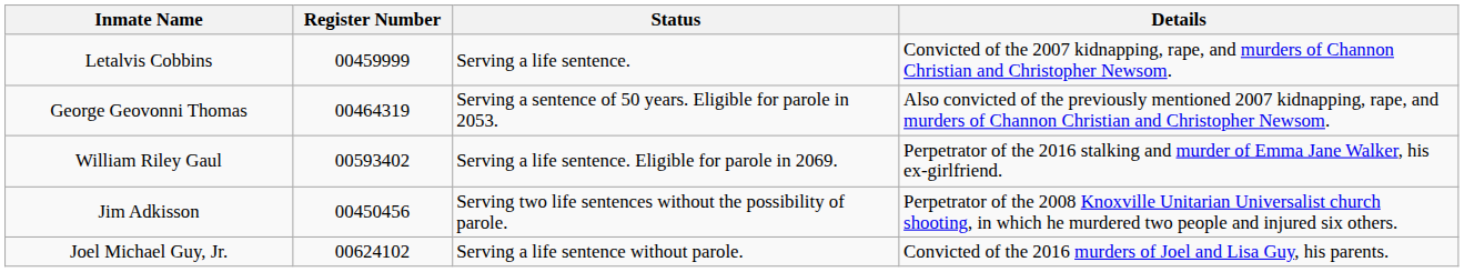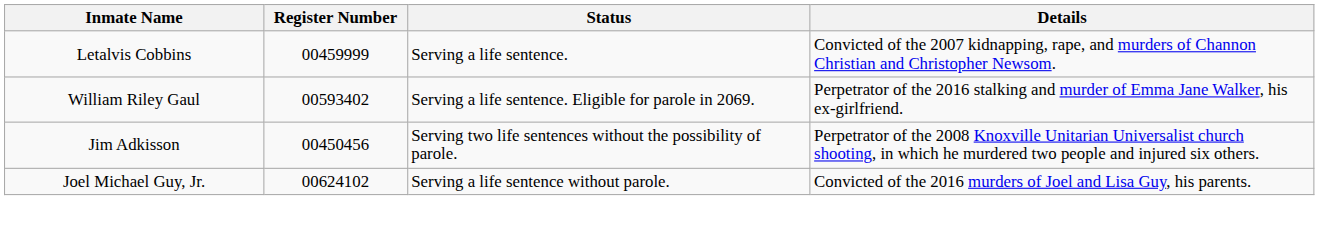 <table class="wikitable sortable">
 <tr>
 <th width=18%>Inmate Name</th>
 <th width=10%>Register Number</th>
 <th width=28%>Status</th>
 <th width=35%>Details</th>
 </tr>
 <tr>
 <td style="text-align:center;">Letalvis Cobbins</td>
 <td style="text-align:center;">00459999</td>
 <td>Serving a life sentence.</td>
 <td>Convicted of the 2007 kidnapping, rape, and <a href='#'>murders of Channon Christian and Christopher Newsom</a>.</td>
-</tr>
-<tr>
-<td style="text-align:center;">George Geovonni Thomas</td>
-<td style="text-align:center;">00464319</td>
-<td>Serving a sentence of 50 years. Eligible for parole in 2053.</td>
-<td>Also convicted of the previously mentioned 2007 kidnapping, rape, and <a href='#'>murders of Channon Christian and Christopher Newsom</a>.</td>
 </tr>
 <tr>
 <td style="text-align:center;">William Riley Gaul</td>
 <td style="text-align:center;">00593402</td>
 <td>Serving a life sentence. Eligible for parole in 2069.</td>
 <td>Perpetrator of the 2016 stalking and <a href='#'>murder of Emma Jane Walker</a>, his ex-girlfriend.</td>
 </tr>
 <tr>
 <td style="text-align:center;">Jim Adkisson</td>
 <td style="text-align:center;">00450456</td>
 <td>Serving two life sentences without the possibility of parole.</td>
 <td>Perpetrator of the 2008 <a href='#'>Knoxville Unitarian Universalist church shooting</a>, in which he murdered two people and injured six others.</td>
 </tr>
 <tr>
 <td style="text-align:center;">Joel Michael Guy, Jr.</td>
 <td style="text-align:center;">00624102</td>
 <td>Serving a life sentence without parole.</td>
 <td>Convicted of the 2016 <a href='#'>murders of Joel and Lisa Guy</a>, his parents.</td>
 </tr>
 </table>
